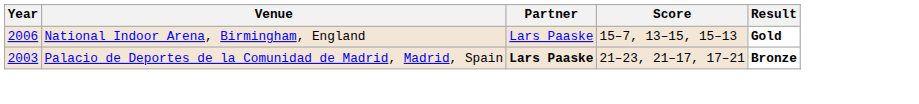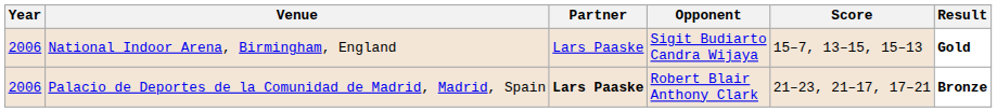 <table class="sortable wikitable" style="font-size: 90%;">
 <tr>
 <th>Year</th>
 <th>Venue</th>
 <th>Partner</th>
+<th>Opponent</th>
 <th>Score</th>
 <th>Result</th>
 </tr>
 <tr style="background:#F3E6D7">
 <td align="center"><a href='#'>2006</a></td>
 <td align="left"><a href='#'>National Indoor Arena</a>, <a href='#'>Birmingham</a>, England</td>
 <td align="left"> <a href='#'>Lars Paaske</a></td>
+<td align="left"> <a href='#'>Sigit Budiarto</a><br> <a href='#'>Candra Wijaya</a></td>
 <td align="left">15–7, 13–15, 15–13</td>
 <td style="text-align:left; background:white"> <strong>Gold</strong></td>
 </tr>
 <tr style="background:#F3E6D7">
-<td align="center"><a href='#'>2003</a></td>
+<td align="center"><a href='#'>2006</a></td>
 <td align="left"><a href='#'>Palacio de Deportes de la Comunidad de Madrid</a>, <a href='#'>Madrid</a>, Spain</td>
 <td align="left"><strong> Lars Paaske</strong></td>
+<td align="left"> <a href='#'>Robert Blair</a><br> <a href='#'>Anthony Clark</a></td>
 <td align="left">21–23, 21–17, 17–21</td>
 <td style="text-align:left; background:white"> <strong>Bronze</strong></td>
 </tr>
 </table>
